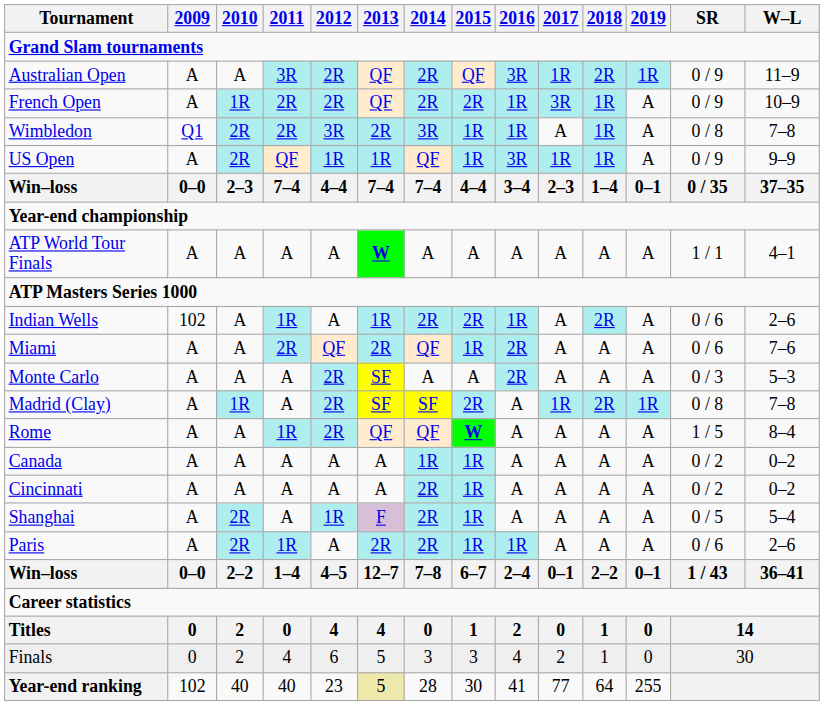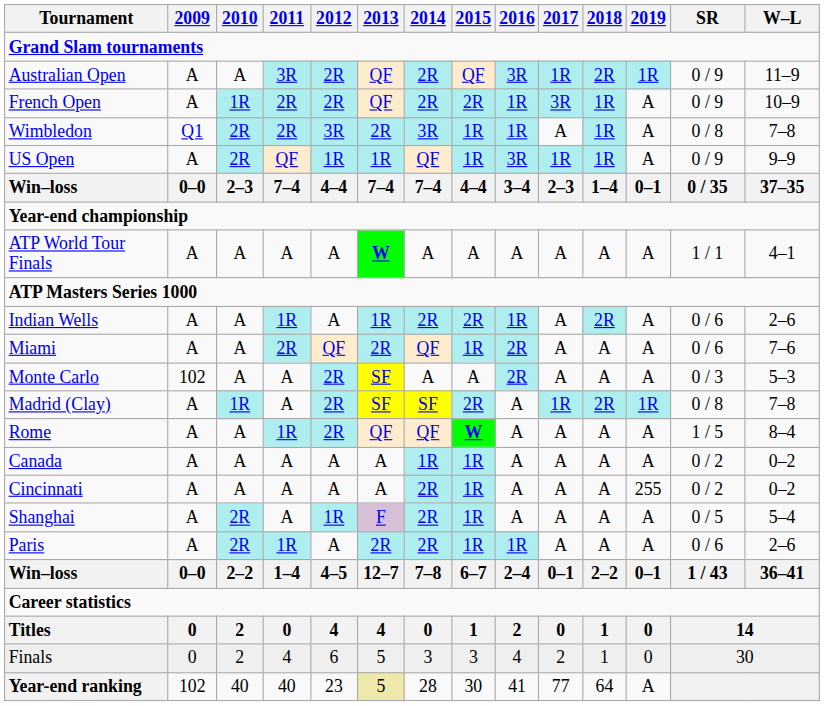 <table class=wikitable style=text-align:center>
 <tr>
 <th width=140>Tournament</th>
 <th width=36><a href='#'>2009</a></th>
 <th width=35><a href='#'>2010</a></th>
 <th width=35><a href='#'>2011</a></th>
 <th width=35><a href='#'>2012</a></th>
 <th width=35><a href='#'>2013</a></th>
 <th width=35><a href='#'>2014</a></th>
 <th><a href='#'>2015</a></th>
 <th><a href='#'>2016</a></th>
 <th><a href='#'>2017</a></th>
 <th><a href='#'>2018</a></th>
 <th><a href='#'>2019</a></th>
 <th width=60>SR</th>
 <th width=60>W–L</th>
 </tr>
 <tr>
 <td colspan=33 align=left><strong><a href='#'>Grand Slam tournaments</a></strong></td>
 </tr>
 <tr>
 <td align=left><a href='#'>Australian Open</a></td>
 <td>A</td>
 <td>A</td>
 <td bgcolor=afeeee><a href='#'>3R</a></td>
 <td bgcolor=afeeee><a href='#'>2R</a></td>
 <td bgcolor=ffebcd><a href='#'>QF</a></td>
 <td bgcolor=afeeee><a href='#'>2R</a></td>
 <td bgcolor=ffebcd><a href='#'>QF</a></td>
 <td bgcolor=afeeee><a href='#'>3R</a></td>
 <td bgcolor=afeeee><a href='#'>1R</a></td>
 <td bgcolor=afeeee><a href='#'>2R</a></td>
 <td bgcolor=afeeee><a href='#'>1R</a></td>
 <td>0 / 9</td>
 <td>11–9</td>
 </tr>
 <tr>
 <td align=left><a href='#'>French Open</a></td>
 <td>A</td>
 <td bgcolor=afeeee><a href='#'>1R</a></td>
 <td bgcolor=afeeee><a href='#'>2R</a></td>
 <td bgcolor=afeeee><a href='#'>2R</a></td>
 <td bgcolor=ffebcd><a href='#'>QF</a></td>
 <td bgcolor=afeeee><a href='#'>2R</a></td>
 <td bgcolor=afeeee><a href='#'>2R</a></td>
 <td bgcolor=afeeee><a href='#'>1R</a></td>
 <td bgcolor=afeeee><a href='#'>3R</a></td>
 <td bgcolor=afeeee><a href='#'>1R</a></td>
 <td>A</td>
 <td>0 / 9</td>
 <td>10–9</td>
 </tr>
 <tr>
 <td align=left><a href='#'>Wimbledon</a></td>
 <td><a href='#'>Q1</a></td>
 <td bgcolor=afeeee><a href='#'>2R</a></td>
 <td bgcolor=afeeee><a href='#'>2R</a></td>
 <td bgcolor=afeeee><a href='#'>3R</a></td>
 <td bgcolor=afeeee><a href='#'>2R</a></td>
 <td bgcolor=afeeee><a href='#'>3R</a></td>
 <td bgcolor=afeeee><a href='#'>1R</a></td>
 <td bgcolor=afeeee><a href='#'>1R</a></td>
 <td>A</td>
 <td bgcolor=afeeee><a href='#'>1R</a></td>
 <td>A</td>
 <td>0 / 8</td>
 <td>7–8</td>
 </tr>
 <tr>
 <td align=left><a href='#'>US Open</a></td>
 <td>A</td>
 <td bgcolor=afeeee><a href='#'>2R</a></td>
 <td bgcolor=ffebcd><a href='#'>QF</a></td>
 <td bgcolor=afeeee><a href='#'>1R</a></td>
 <td bgcolor=afeeee><a href='#'>1R</a></td>
 <td bgcolor=ffebcd><a href='#'>QF</a></td>
 <td bgcolor=afeeee><a href='#'>1R</a></td>
 <td bgcolor=afeeee><a href='#'>3R</a></td>
 <td bgcolor=afeeee><a href='#'>1R</a></td>
 <td bgcolor=afeeee><a href='#'>1R</a></td>
 <td>A</td>
 <td>0 / 9</td>
 <td>9–9</td>
 </tr>
 <tr>
 <th style=text-align:left>Win–loss</th>
 <th>0–0</th>
 <th>2–3</th>
 <th>7–4</th>
 <th>4–4</th>
 <th>7–4</th>
 <th>7–4</th>
 <th>4–4</th>
 <th>3–4</th>
 <th>2–3</th>
 <th>1–4</th>
 <th>0–1</th>
 <th>0 / 35</th>
 <th>37–35</th>
 </tr>
 <tr>
 <td colspan=32 align=left><strong>Year-end championship</strong></td>
 </tr>
 <tr>
 <td align=left><a href='#'>ATP World Tour Finals</a></td>
 <td>A</td>
 <td>A</td>
 <td>A</td>
 <td>A</td>
 <td bgcolor=lime><strong><a href='#'>W</a></strong></td>
 <td>A</td>
 <td>A</td>
 <td>A</td>
 <td>A</td>
 <td>A</td>
 <td>A</td>
 <td>1 / 1</td>
 <td>4–1</td>
 </tr>
 <tr>
 <td colspan=32 align=left><strong>ATP Masters Series 1000</strong></td>
 </tr>
 <tr>
 <td align=left><a href='#'>Indian Wells</a></td>
-<td>102</td>
+<td>A</td>
 <td>A</td>
 <td bgcolor=afeeee><a href='#'>1R</a></td>
 <td>A</td>
 <td bgcolor=afeeee><a href='#'>1R</a></td>
 <td bgcolor=afeeee><a href='#'>2R</a></td>
 <td bgcolor=afeeee><a href='#'>2R</a></td>
 <td bgcolor=afeeee><a href='#'>1R</a></td>
 <td>A</td>
 <td bgcolor=afeeee><a href='#'>2R</a></td>
 <td>A</td>
 <td>0 / 6</td>
 <td>2–6</td>
 </tr>
 <tr>
 <td align=left><a href='#'>Miami</a></td>
 <td>A</td>
 <td>A</td>
 <td bgcolor=afeeee><a href='#'>2R</a></td>
 <td bgcolor=ffebcd><a href='#'>QF</a></td>
 <td bgcolor=afeeee><a href='#'>2R</a></td>
 <td bgcolor=ffebcd><a href='#'>QF</a></td>
 <td bgcolor=afeeee><a href='#'>1R</a></td>
 <td bgcolor=afeeee><a href='#'>2R</a></td>
 <td>A</td>
 <td>A</td>
 <td>A</td>
 <td>0 / 6</td>
 <td>7–6</td>
 </tr>
 <tr>
 <td align=left><a href='#'>Monte Carlo</a></td>
-<td>A</td>
+<td>102</td>
 <td>A</td>
 <td>A</td>
 <td bgcolor=afeeee><a href='#'>2R</a></td>
 <td bgcolor=yellow><a href='#'>SF</a></td>
 <td>A</td>
 <td>A</td>
 <td bgcolor=afeeee><a href='#'>2R</a></td>
 <td>A</td>
 <td>A</td>
 <td>A</td>
 <td>0 / 3</td>
 <td>5–3</td>
 </tr>
 <tr>
 <td align=left><a href='#'>Madrid (Clay)</a></td>
 <td>A</td>
 <td bgcolor=afeeee><a href='#'>1R</a></td>
 <td>A</td>
 <td bgcolor=afeeee><a href='#'>2R</a></td>
 <td bgcolor=yellow><a href='#'>SF</a></td>
 <td bgcolor=yellow><a href='#'>SF</a></td>
 <td bgcolor=afeeee><a href='#'>2R</a></td>
 <td>A</td>
 <td bgcolor=afeeee><a href='#'>1R</a></td>
 <td bgcolor=afeeee><a href='#'>2R</a></td>
 <td bgcolor=afeeee><a href='#'>1R</a></td>
 <td>0 / 8</td>
 <td>7–8</td>
 </tr>
 <tr>
 <td align=left><a href='#'>Rome</a></td>
 <td>A</td>
 <td>A</td>
 <td bgcolor=afeeee><a href='#'>1R</a></td>
 <td bgcolor=afeeee><a href='#'>2R</a></td>
 <td bgcolor=ffebcd><a href='#'>QF</a></td>
 <td bgcolor=ffebcd><a href='#'>QF</a></td>
 <td bgcolor=lime><strong><a href='#'>W</a></strong></td>
 <td>A</td>
 <td>A</td>
 <td>A</td>
 <td>A</td>
 <td>1 / 5</td>
 <td>8–4</td>
 </tr>
 <tr>
 <td align=left><a href='#'>Canada</a></td>
 <td>A</td>
 <td>A</td>
 <td>A</td>
 <td>A</td>
 <td>A</td>
 <td bgcolor=afeeee><a href='#'>1R</a></td>
 <td bgcolor=afeeee><a href='#'>1R</a></td>
 <td>A</td>
 <td>A</td>
 <td>A</td>
 <td>A</td>
 <td>0 / 2</td>
 <td>0–2</td>
 </tr>
 <tr>
 <td align=left><a href='#'>Cincinnati</a></td>
 <td>A</td>
 <td>A</td>
 <td>A</td>
 <td>A</td>
 <td>A</td>
 <td bgcolor=afeeee><a href='#'>2R</a></td>
 <td bgcolor=afeeee><a href='#'>1R</a></td>
 <td>A</td>
 <td>A</td>
 <td>A</td>
-<td>A</td>
+<td>255</td>
 <td>0 / 2</td>
 <td>0–2</td>
 </tr>
 <tr>
 <td align=left><a href='#'>Shanghai</a></td>
 <td>A</td>
 <td bgcolor=afeeee><a href='#'>2R</a></td>
 <td>A</td>
 <td bgcolor=afeeee><a href='#'>1R</a></td>
 <td bgcolor=thistle><a href='#'>F</a></td>
 <td bgcolor=afeeee><a href='#'>2R</a></td>
 <td bgcolor=afeeee><a href='#'>1R</a></td>
 <td>A</td>
 <td>A</td>
 <td>A</td>
 <td>A</td>
 <td>0 / 5</td>
 <td>5–4</td>
 </tr>
 <tr>
 <td align=left><a href='#'>Paris</a></td>
 <td>A</td>
 <td bgcolor=afeeee><a href='#'>2R</a></td>
 <td bgcolor=afeeee><a href='#'>1R</a></td>
 <td>A</td>
 <td bgcolor=afeeee><a href='#'>2R</a></td>
 <td bgcolor=afeeee><a href='#'>2R</a></td>
 <td bgcolor=afeeee><a href='#'>1R</a></td>
 <td bgcolor=afeeee><a href='#'>1R</a></td>
 <td>A</td>
 <td>A</td>
 <td>A</td>
 <td>0 / 6</td>
 <td>2–6</td>
 </tr>
 <tr>
 <th style=text-align:left>Win–loss</th>
 <th>0–0</th>
 <th>2–2</th>
 <th>1–4</th>
 <th>4–5</th>
 <th>12–7</th>
 <th>7–8</th>
 <th>6–7</th>
 <th>2–4</th>
 <th>0–1</th>
 <th>2–2</th>
 <th>0–1</th>
 <th>1 / 43</th>
 <th>36–41</th>
 </tr>
 <tr>
 <td colspan=18 align=left><strong>Career statistics</strong></td>
 </tr>
 <tr>
 <th style=text-align:left>Titles</th>
 <th>0</th>
 <th>2</th>
 <th>0</th>
 <th>4</th>
 <th>4</th>
 <th>0</th>
 <th>1</th>
 <th>2</th>
 <th>0</th>
 <th>1</th>
 <th>0</th>
 <th colspan=2>14</th>
 </tr>
 <tr bgcolor=efefef>
 <td style=text-align:left>Finals</td>
 <td>0</td>
 <td>2</td>
 <td>4</td>
 <td>6</td>
 <td>5</td>
 <td>3</td>
 <td>3</td>
 <td>4</td>
 <td>2</td>
 <td>1</td>
 <td>0</td>
 <td colspan=2>30</td>
 </tr>
 <tr>
 <th style=text-align:left>Year-end ranking</th>
 <td>102</td>
 <td>40</td>
 <td>40</td>
 <td>23</td>
 <td bgcolor=eee8aa>5</td>
 <td>28</td>
 <td>30</td>
 <td>41</td>
 <td>77</td>
 <td>64</td>
-<td>255</td>
+<td>A</td>
 <th colspan=2></th>
 </tr>
 </table>
